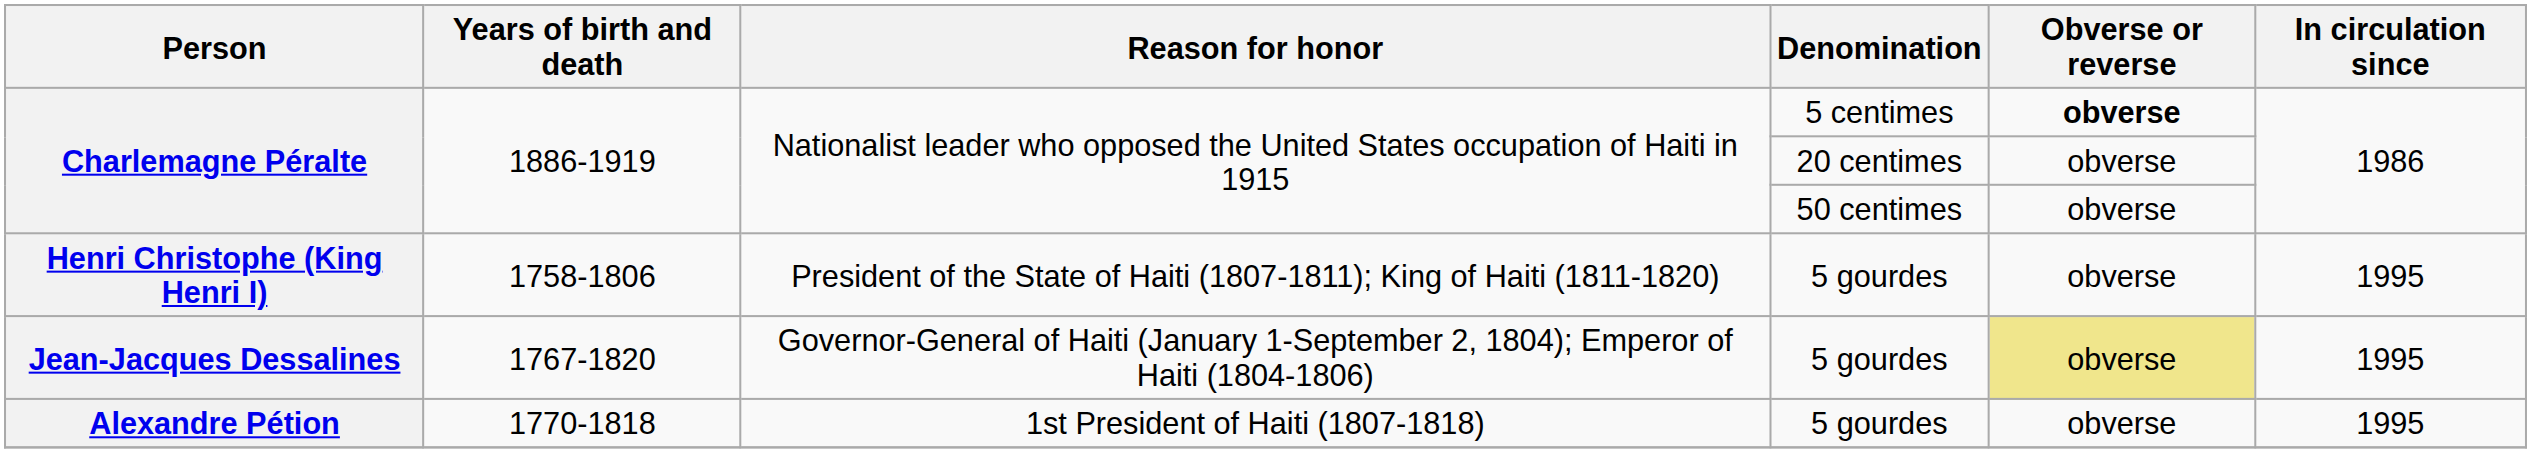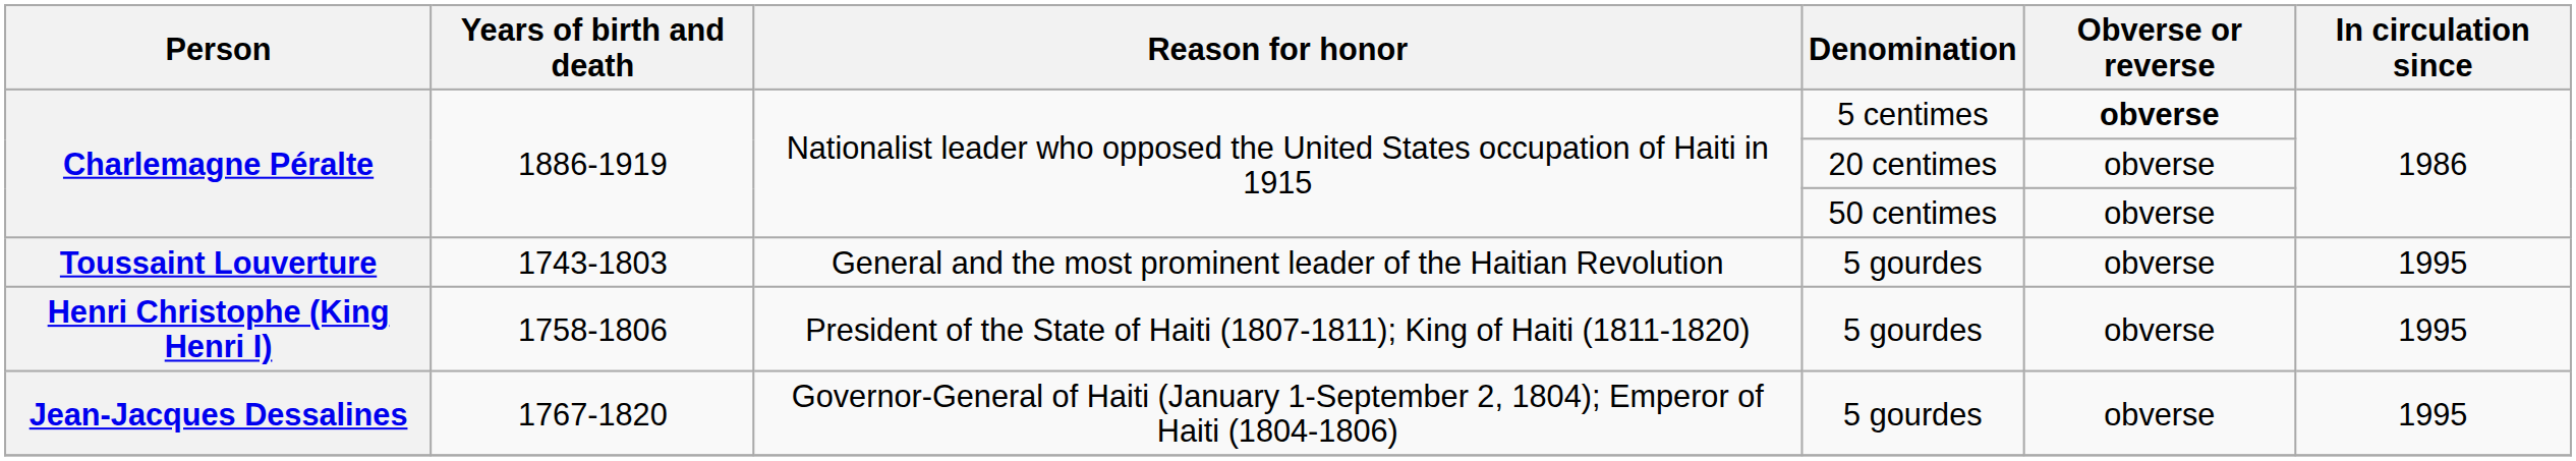 <table class="wikitable" style="font-size:95%; text-align:center;">
 <tr>
 <th>Person</th>
 <th>Years of birth and death</th>
 <th>Reason for honor</th>
 <th>Denomination</th>
 <th>Obverse or reverse</th>
 <th>In circulation since</th>
 </tr>
 <tr>
 <th rowspan="3"><a href='#'>Charlemagne Péralte</a></th>
 <td rowspan="3">1886-1919</td>
 <td rowspan="3">Nationalist leader who opposed the United States occupation of Haiti in 1915</td>
 <td>5 centimes</td>
 <td><strong>obverse</strong></td>
 <td rowspan="3">1986</td>
 </tr>
 <tr>
 <td>20 centimes</td>
 <td>obverse</td>
 </tr>
 <tr>
 <td>50 centimes</td>
 <td>obverse</td>
 </tr>
 <tr>
+<th><a href='#'>Toussaint Louverture</a></th>
+<td>1743-1803</td>
+<td>General and the most prominent leader of the Haitian Revolution</td>
+<td>5 gourdes</td>
+<td>obverse</td>
+<td>1995</td>
+</tr>
+<tr>
 <th><a href='#'>Henri Christophe (King Henri I)</a></th>
 <td>1758-1806</td>
 <td>President of the State of Haiti (1807-1811); King of Haiti (1811-1820)</td>
 <td>5 gourdes</td>
 <td>obverse</td>
 <td>1995</td>
 </tr>
 <tr>
 <th><a href='#'>Jean-Jacques Dessalines</a></th>
 <td>1767-1820</td>
 <td>Governor-General of Haiti (January 1-September 2, 1804); Emperor of Haiti (1804-1806)</td>
 <td>5 gourdes</td>
-<td style="background: khaki;">obverse</td>
-<td>1995</td>
-</tr>
-<tr>
-<th><a href='#'>Alexandre Pétion</a></th>
-<td>1770-1818</td>
-<td>1st President of Haiti (1807-1818)</td>
-<td>5 gourdes</td>
 <td>obverse</td>
 <td>1995</td>
 </tr>
 <tr>
 </tr>
 </table>
